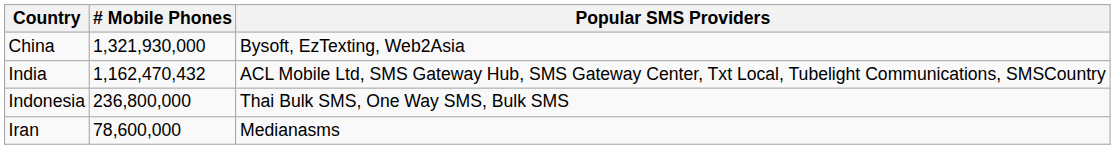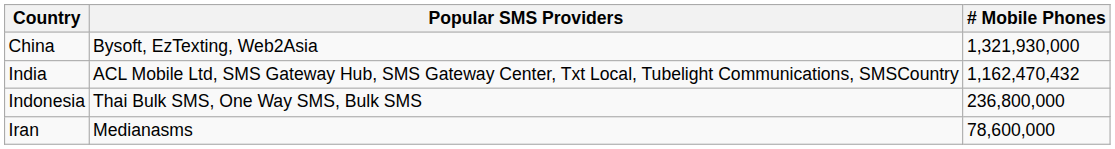 <table class="wikitable">
 <tr>
 <th>Country</th>
+<th>Popular SMS Providers</th>
 <th># Mobile Phones</th>
-<th>Popular SMS Providers</th>
 </tr>
 <tr>
 <td>China</td>
+<td>Bysoft, EzTexting, Web2Asia</td>
 <td>1,321,930,000</td>
-<td>Bysoft, EzTexting, Web2Asia</td>
 </tr>
 <tr>
 <td>India</td>
+<td>ACL Mobile Ltd, SMS Gateway Hub, SMS Gateway Center, Txt Local, Tubelight Communications, SMSCountry</td>
 <td>1,162,470,432</td>
-<td>ACL Mobile Ltd, SMS Gateway Hub, SMS Gateway Center, Txt Local, Tubelight Communications, SMSCountry</td>
 </tr>
 <tr>
 <td>Indonesia</td>
+<td>Thai Bulk SMS, One Way SMS, Bulk SMS</td>
 <td>236,800,000</td>
-<td>Thai Bulk SMS, One Way SMS, Bulk SMS</td>
 </tr>
 <tr>
 <td>Iran</td>
+<td>Medianasms</td>
 <td>78,600,000</td>
-<td>Medianasms</td>
 </tr>
 </table>
